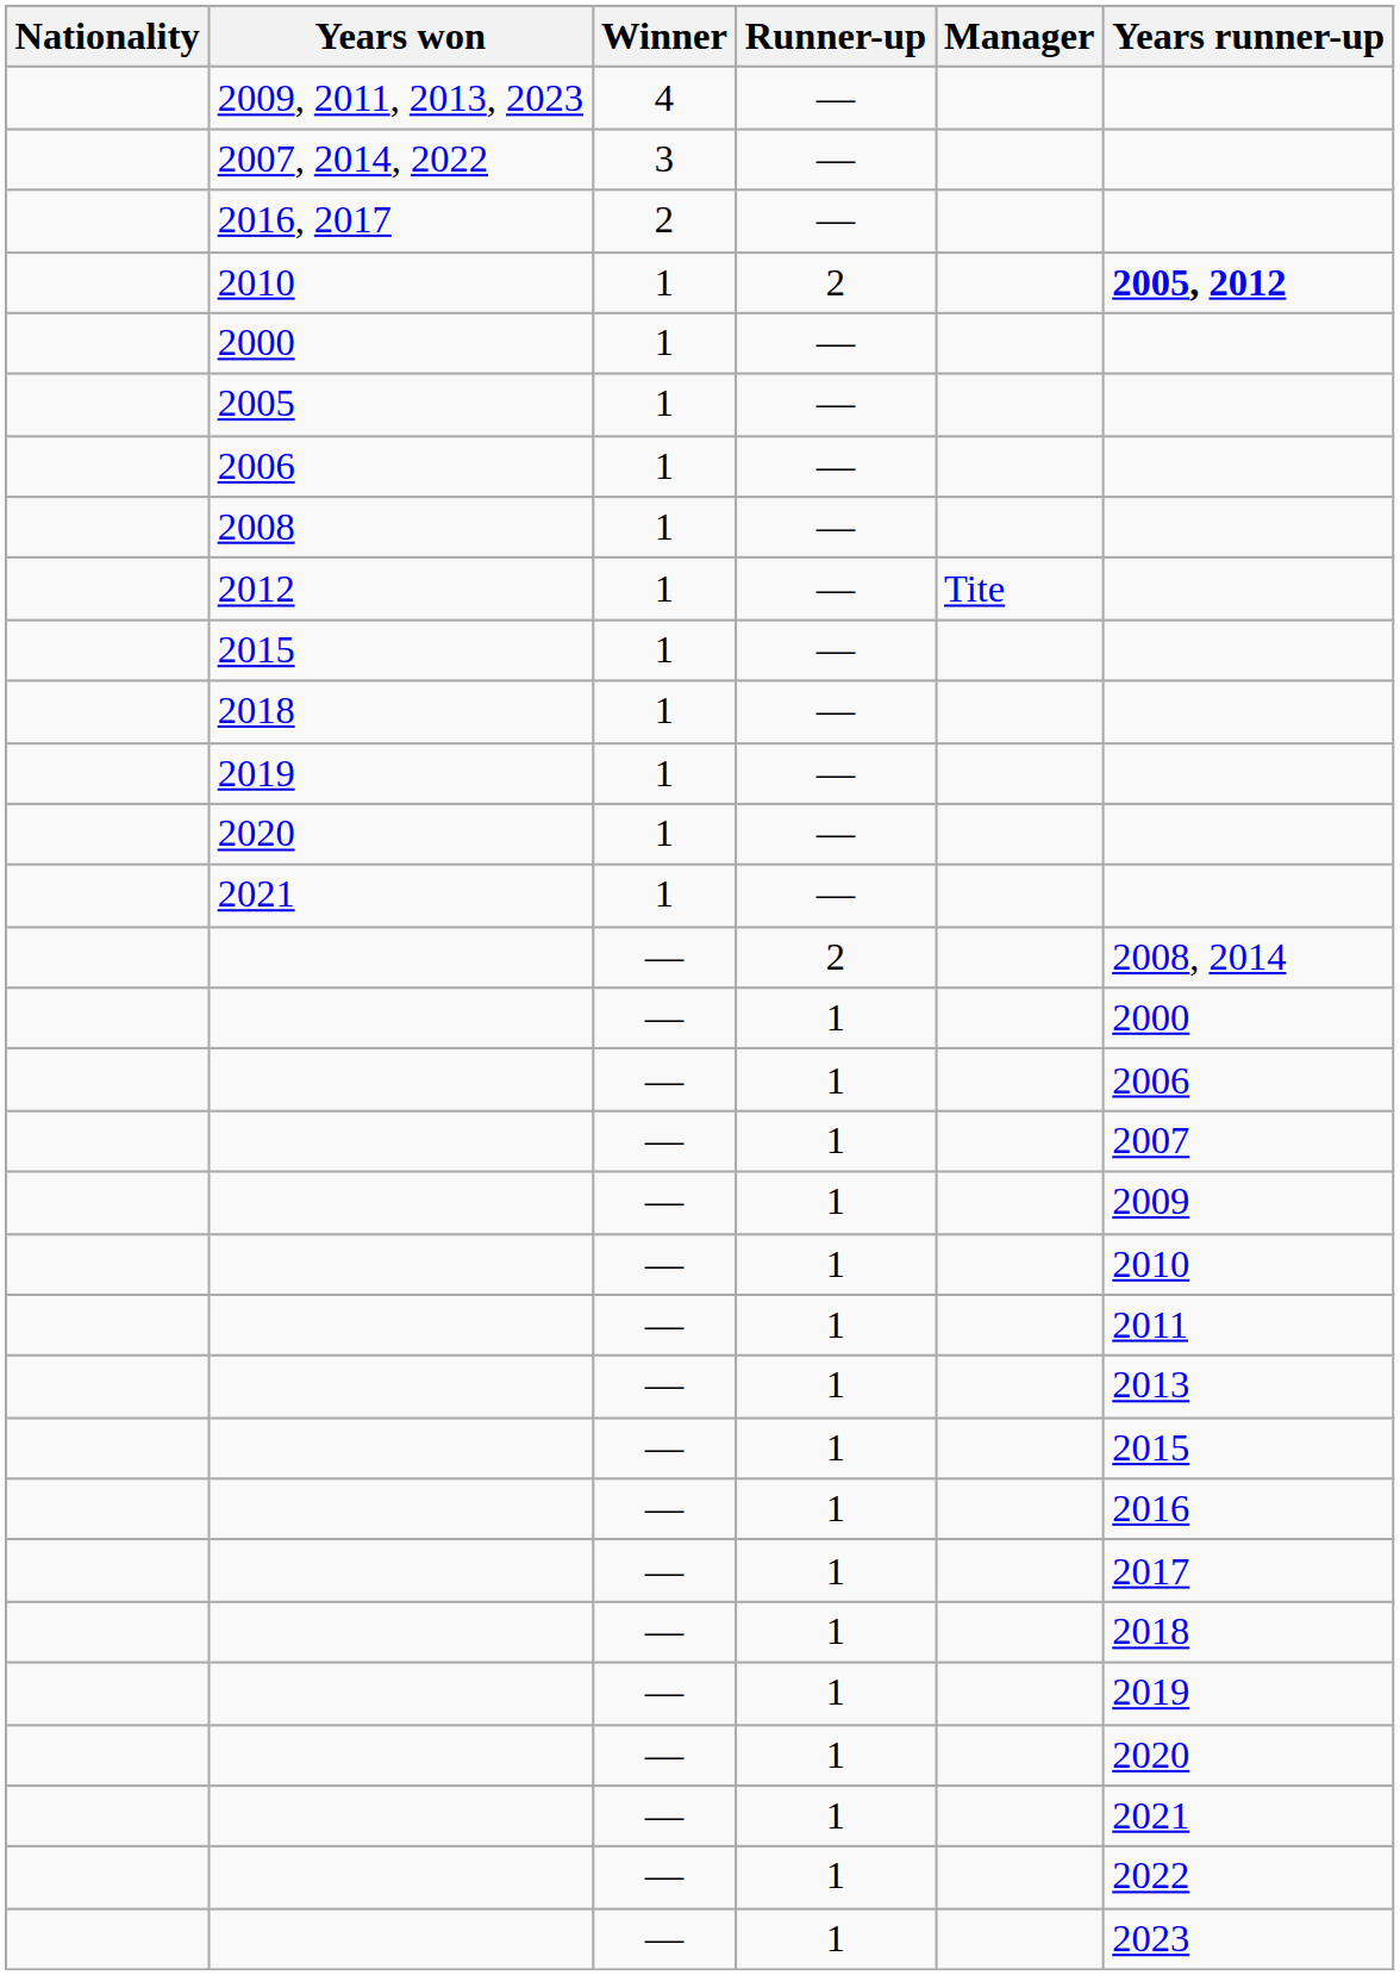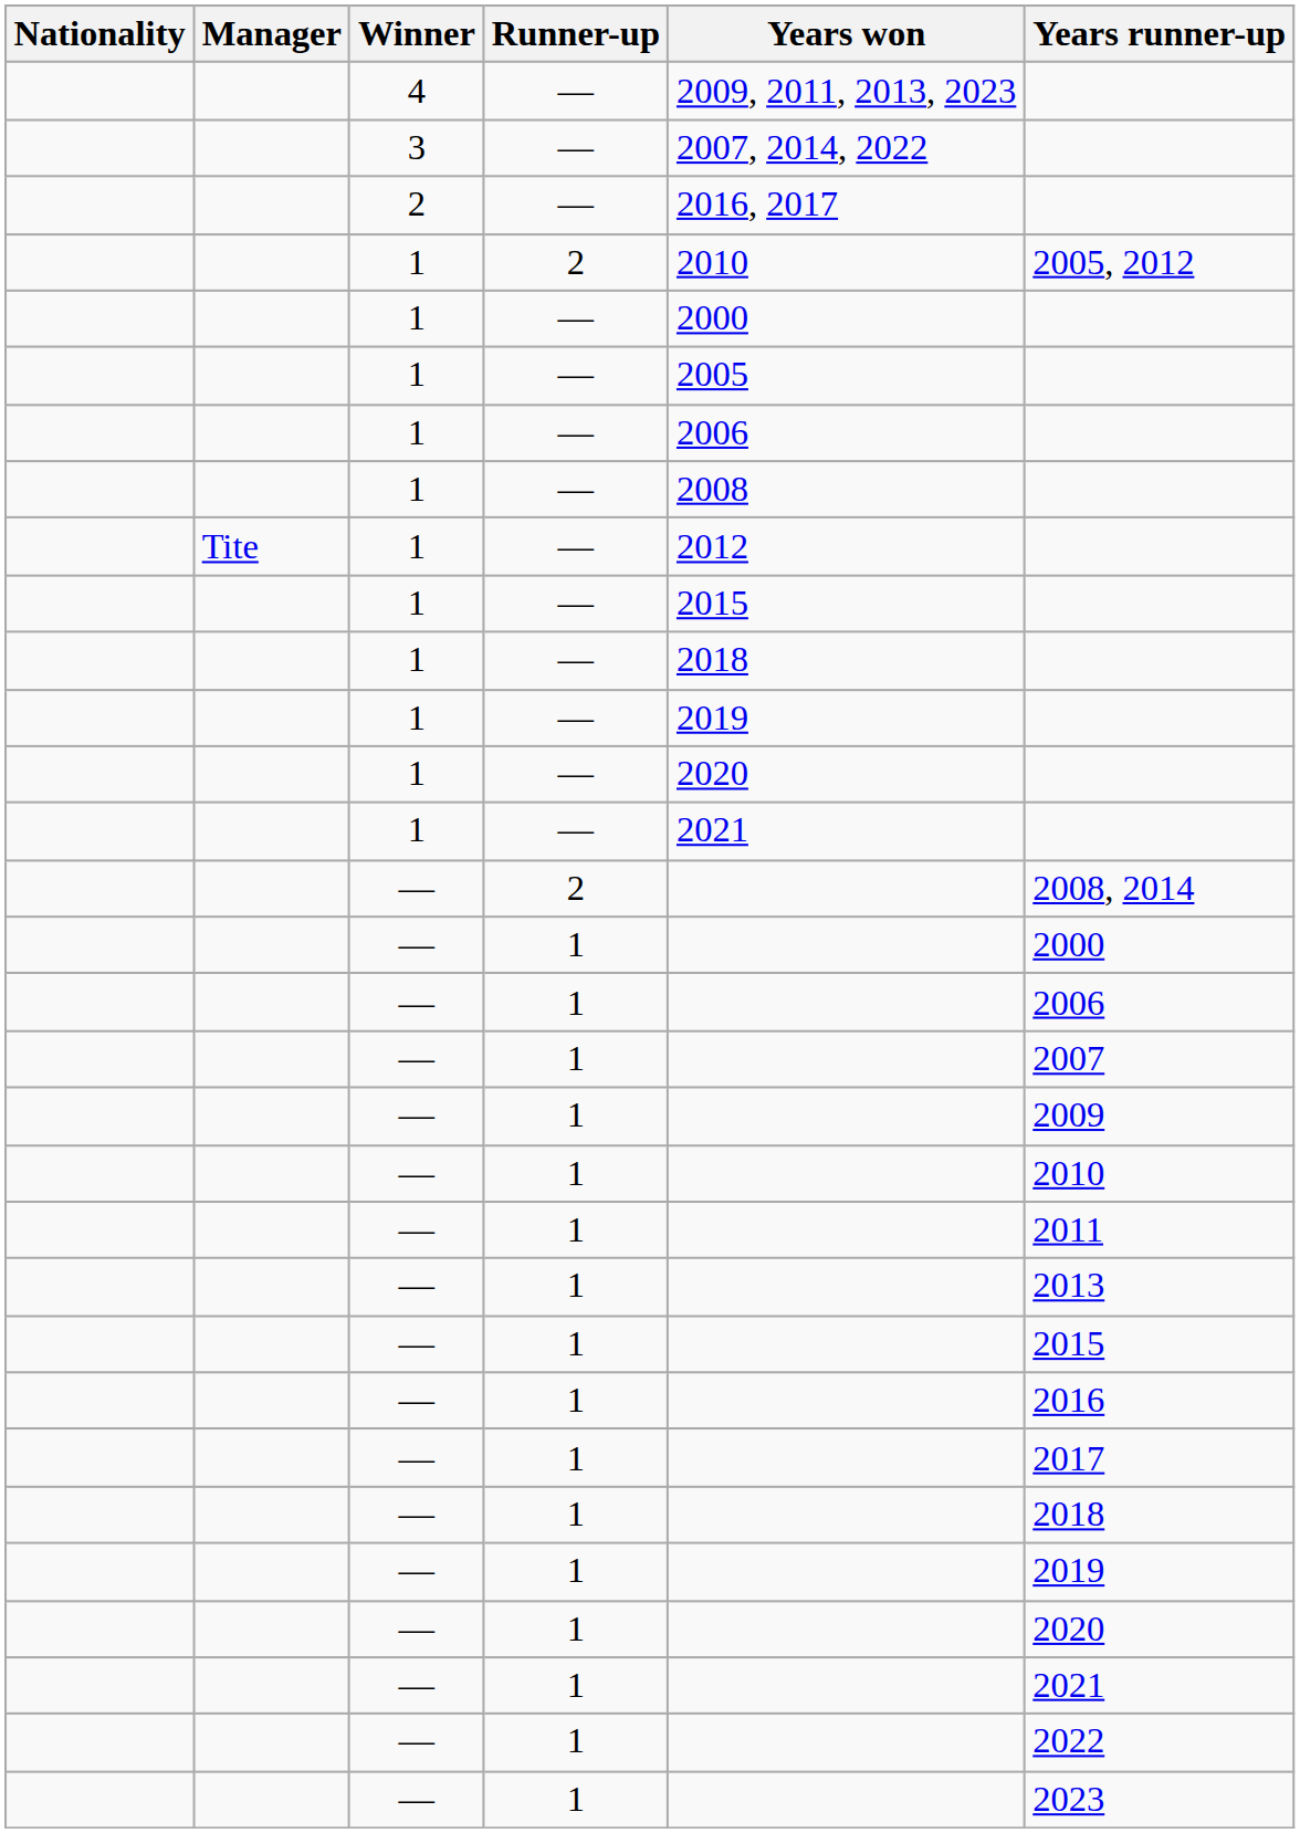 <table class="sortable wikitable">
 <tr>
 <th>Nationality</th>
-<th>Years won</th>
+<th>Manager</th>
 <th>Winner</th>
 <th>Runner-up</th>
-<th>Manager</th>
+<th>Years won</th>
 <th>Years runner-up</th>
 </tr>
 <tr>
 <td></td>
-<td><a href='#'>2009</a>, <a href='#'>2011</a>, <a href='#'>2013</a>, <a href='#'>2023</a></td>
+<td></td>
 <td align=center>4</td>
 <td align=center>—</td>
-<td></td>
+<td><a href='#'>2009</a>, <a href='#'>2011</a>, <a href='#'>2013</a>, <a href='#'>2023</a></td>
 <td align=center></td>
 </tr>
 <tr>
 <td></td>
-<td><a href='#'>2007</a>, <a href='#'>2014</a>, <a href='#'>2022</a></td>
+<td></td>
 <td align=center>3</td>
 <td align=center>—</td>
-<td></td>
+<td><a href='#'>2007</a>, <a href='#'>2014</a>, <a href='#'>2022</a></td>
 <td align=center></td>
 </tr>
 <tr>
 <td></td>
-<td><a href='#'>2016</a>, <a href='#'>2017</a></td>
+<td></td>
 <td align=center>2</td>
 <td align=center>—</td>
-<td></td>
+<td><a href='#'>2016</a>, <a href='#'>2017</a></td>
 <td align=center></td>
 </tr>
 <tr>
 <td></td>
-<td><a href='#'>2010</a></td>
+<td></td>
 <td align=center>1</td>
 <td align=center>2</td>
-<td></td>
-<td><strong><a href='#'>2005</a>, <a href='#'>2012</a></strong></td>
+<td><a href='#'>2010</a></td>
+<td><a href='#'>2005</a>, <a href='#'>2012</a></td>
 </tr>
 <tr>
 <td></td>
-<td><a href='#'>2000</a></td>
+<td></td>
 <td align=center>1</td>
 <td align=center>—</td>
-<td></td>
+<td><a href='#'>2000</a></td>
 <td align=center></td>
 </tr>
 <tr>
 <td></td>
-<td><a href='#'>2005</a></td>
+<td></td>
 <td align=center>1</td>
 <td align=center>—</td>
-<td></td>
+<td><a href='#'>2005</a></td>
 <td align=center></td>
 </tr>
 <tr>
 <td></td>
-<td><a href='#'>2006</a></td>
+<td></td>
 <td align=center>1</td>
 <td align=center>—</td>
-<td></td>
+<td><a href='#'>2006</a></td>
 <td align=center></td>
 </tr>
 <tr>
 <td></td>
-<td><a href='#'>2008</a></td>
+<td></td>
 <td align=center>1</td>
 <td align=center>—</td>
-<td></td>
+<td><a href='#'>2008</a></td>
 <td align=center></td>
 </tr>
 <tr>
 <td></td>
-<td><a href='#'>2012</a></td>
+<td><a href='#'>Tite</a></td>
 <td align=center>1</td>
 <td align=center>—</td>
-<td><a href='#'>Tite</a></td>
+<td><a href='#'>2012</a></td>
 <td align=center></td>
 </tr>
 <tr>
 <td></td>
-<td><a href='#'>2015</a></td>
+<td></td>
 <td align=center>1</td>
 <td align=center>—</td>
-<td></td>
+<td><a href='#'>2015</a></td>
 <td align=center></td>
 </tr>
 <tr>
 <td></td>
-<td><a href='#'>2018</a></td>
+<td></td>
 <td align=center>1</td>
 <td align=center>—</td>
-<td></td>
+<td><a href='#'>2018</a></td>
 <td align=center></td>
 </tr>
 <tr>
 <td></td>
-<td><a href='#'>2019</a></td>
+<td></td>
 <td align=center>1</td>
 <td align=center>—</td>
-<td></td>
+<td><a href='#'>2019</a></td>
 <td align=center></td>
 </tr>
 <tr>
 <td></td>
-<td><a href='#'>2020</a></td>
+<td></td>
 <td align=center>1</td>
 <td align=center>—</td>
-<td></td>
+<td><a href='#'>2020</a></td>
 <td align=center></td>
 </tr>
 <tr>
 <td></td>
-<td><a href='#'>2021</a></td>
+<td></td>
 <td align=center>1</td>
 <td align=center>—</td>
-<td></td>
+<td><a href='#'>2021</a></td>
 <td align=center></td>
 </tr>
 <tr>
 <td></td>
-<td align=center></td>
+<td></td>
 <td align=center>—</td>
 <td align=center>2</td>
-<td></td>
+<td align=center></td>
 <td><a href='#'>2008</a>, <a href='#'>2014</a></td>
 </tr>
 <tr>
 <td></td>
-<td align=center></td>
+<td></td>
 <td align=center>—</td>
 <td align=center>1</td>
-<td></td>
+<td align=center></td>
 <td><a href='#'>2000</a></td>
 </tr>
 <tr>
 <td></td>
-<td align=center></td>
+<td></td>
 <td align=center>—</td>
 <td align=center>1</td>
-<td></td>
+<td align=center></td>
 <td><a href='#'>2006</a></td>
 </tr>
 <tr>
 <td></td>
-<td align=center></td>
+<td></td>
 <td align=center>—</td>
 <td align=center>1</td>
-<td></td>
+<td align=center></td>
 <td><a href='#'>2007</a></td>
 </tr>
 <tr>
 <td></td>
-<td align=center></td>
+<td></td>
 <td align=center>—</td>
 <td align=center>1</td>
-<td></td>
+<td align=center></td>
 <td><a href='#'>2009</a></td>
 </tr>
 <tr>
 <td></td>
-<td align=center></td>
+<td></td>
 <td align=center>—</td>
 <td align=center>1</td>
-<td></td>
+<td align=center></td>
 <td><a href='#'>2010</a></td>
 </tr>
 <tr>
 <td></td>
-<td align=center></td>
+<td></td>
 <td align=center>—</td>
 <td align=center>1</td>
-<td></td>
+<td align=center></td>
 <td><a href='#'>2011</a></td>
 </tr>
 <tr>
 <td></td>
-<td align=center></td>
+<td></td>
 <td align=center>—</td>
 <td align=center>1</td>
-<td></td>
+<td align=center></td>
 <td><a href='#'>2013</a></td>
 </tr>
 <tr>
 <td></td>
-<td align=center></td>
+<td></td>
 <td align=center>—</td>
 <td align=center>1</td>
-<td></td>
+<td align=center></td>
 <td><a href='#'>2015</a></td>
 </tr>
 <tr>
 <td></td>
-<td align=center></td>
+<td></td>
 <td align=center>—</td>
 <td align=center>1</td>
-<td></td>
+<td align=center></td>
 <td><a href='#'>2016</a></td>
 </tr>
 <tr>
 <td></td>
-<td align=center></td>
+<td></td>
 <td align=center>—</td>
 <td align=center>1</td>
-<td></td>
+<td align=center></td>
 <td><a href='#'>2017</a></td>
 </tr>
 <tr>
 <td></td>
-<td align=center></td>
+<td></td>
 <td align=center>—</td>
 <td align=center>1</td>
-<td></td>
+<td align=center></td>
 <td><a href='#'>2018</a></td>
 </tr>
 <tr>
 <td></td>
-<td align=center></td>
+<td></td>
 <td align=center>—</td>
 <td align=center>1</td>
-<td></td>
+<td align=center></td>
 <td><a href='#'>2019</a></td>
 </tr>
 <tr>
 <td></td>
-<td align=center></td>
+<td></td>
 <td align=center>—</td>
 <td align=center>1</td>
-<td></td>
+<td align=center></td>
 <td><a href='#'>2020</a></td>
 </tr>
 <tr>
 <td></td>
-<td align=center></td>
+<td></td>
 <td align=center>—</td>
 <td align=center>1</td>
-<td></td>
+<td align=center></td>
 <td><a href='#'>2021</a></td>
 </tr>
 <tr>
 <td></td>
-<td align=center></td>
+<td></td>
 <td align=center>—</td>
 <td align=center>1</td>
-<td></td>
+<td align=center></td>
 <td><a href='#'>2022</a></td>
 </tr>
 <tr>
 <td></td>
-<td align=center></td>
+<td></td>
 <td align=center>—</td>
 <td align=center>1</td>
-<td></td>
+<td align=center></td>
 <td><a href='#'>2023</a></td>
 </tr>
 </table>
